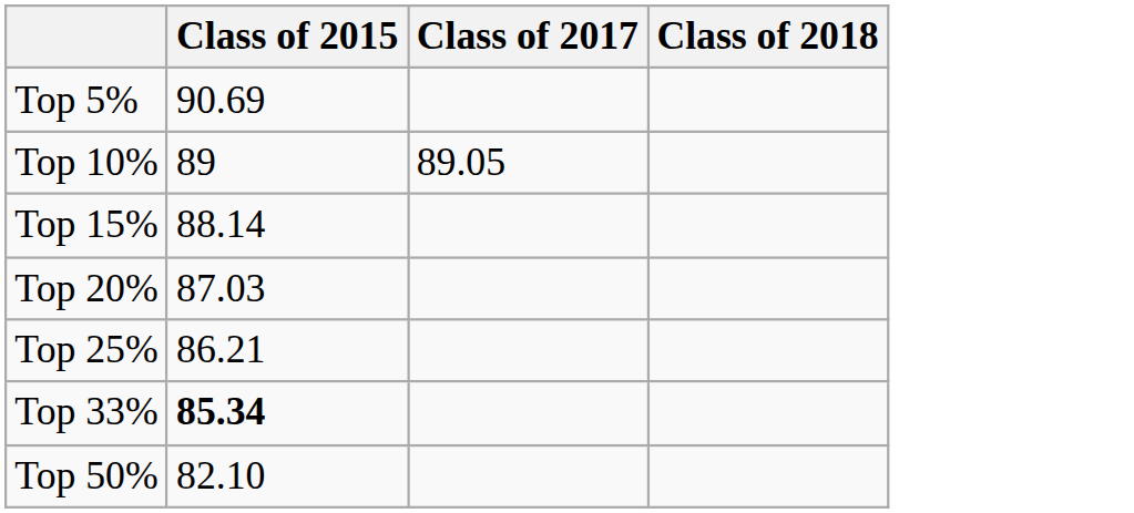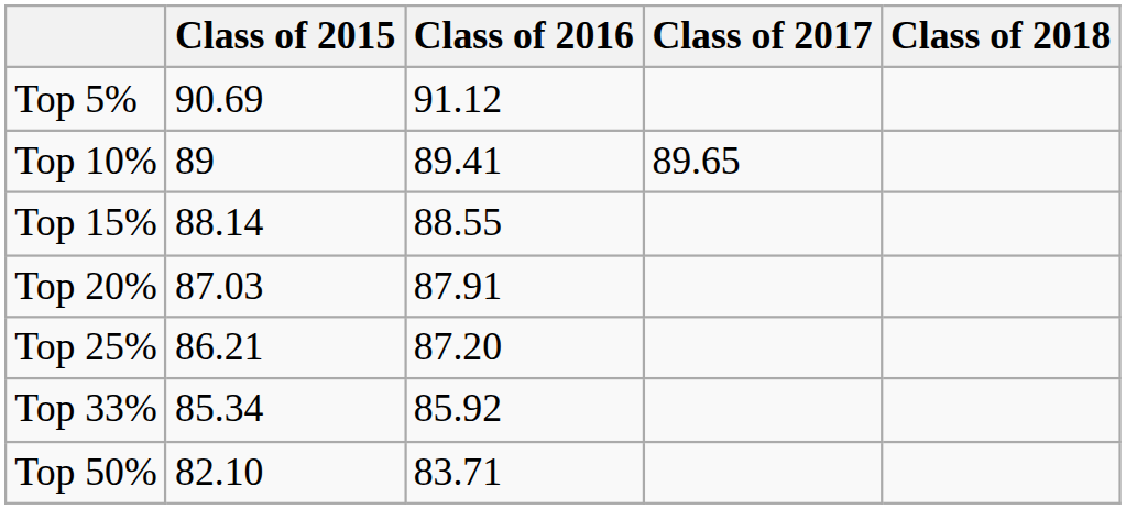 <table class="wikitable">
 <tr>
 <th></th>
 <th>Class of 2015</th>
+<th>Class of 2016</th>
 <th>Class of 2017</th>
 <th>Class of 2018</th>
 </tr>
 <tr>
 <td>Top 5%</td>
 <td>90.69</td>
+<td>91.12</td>
 <td></td>
 <td></td>
 </tr>
 <tr>
 <td>Top 10%</td>
 <td>89</td>
-<td>89.05</td>
+<td>89.41</td>
+<td>89.65</td>
 <td></td>
 </tr>
 <tr>
 <td>Top 15%</td>
 <td>88.14</td>
+<td>88.55</td>
 <td></td>
 <td></td>
 </tr>
 <tr>
 <td>Top 20%</td>
 <td>87.03</td>
+<td>87.91</td>
 <td></td>
 <td></td>
 </tr>
 <tr>
 <td>Top 25%</td>
 <td>86.21</td>
+<td>87.20</td>
 <td></td>
 <td></td>
 </tr>
 <tr>
 <td>Top 33%</td>
-<td><strong>85.34</strong></td>
+<td>85.34</td>
+<td>85.92</td>
 <td></td>
 <td></td>
 </tr>
 <tr>
 <td>Top 50%</td>
 <td>82.10</td>
+<td>83.71</td>
 <td></td>
 <td></td>
 </tr>
 </table>
